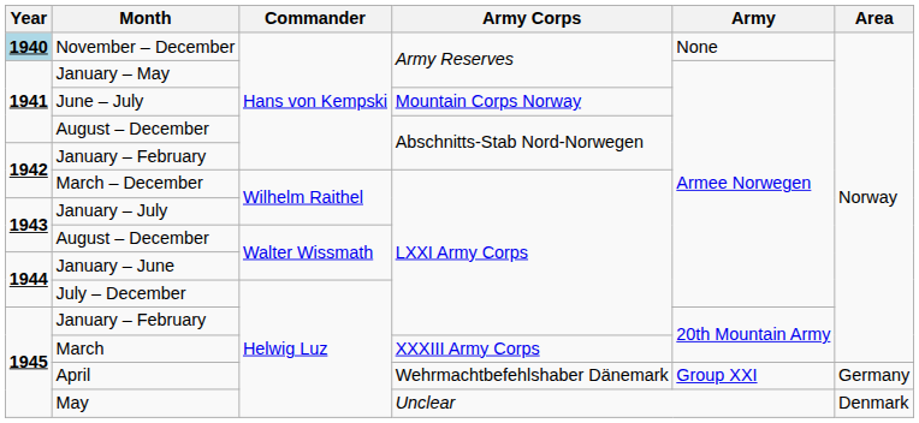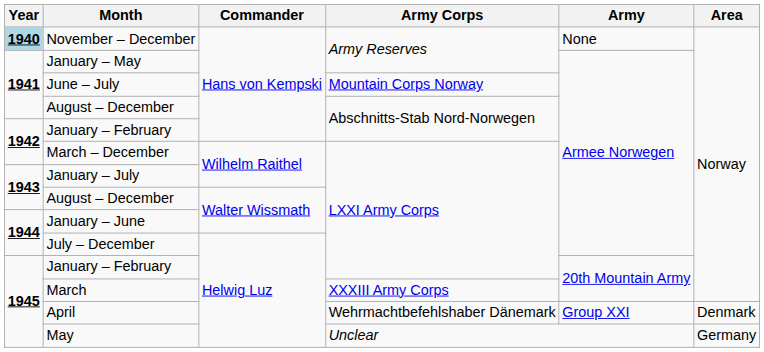 <table class="wikitable">
 <tr>
 <th>Year</th>
 <th>Month</th>
 <th>Commander</th>
 <th>Army Corps</th>
 <th>Army</th>
 <th>Area</th>
 </tr>
 <tr>
 <td style="background: lightblue;"><strong><u>1940</u></strong></td>
 <td>November – December</td>
 <td rowspan="5"><a href='#'>Hans von Kempski</a></td>
 <td rowspan="2"><em>Army Reserves</em></td>
 <td>None</td>
 <td rowspan="12">Norway</td>
 </tr>
 <tr>
 <td rowspan="3"><strong><u>1941</u></strong></td>
 <td>January – May</td>
 <td rowspan="9"><a href='#'>Armee Norwegen</a></td>
 </tr>
 <tr>
 <td>June – July</td>
 <td><a href='#'>Mountain Corps Norway</a></td>
 </tr>
 <tr>
 <td>August – December</td>
 <td rowspan="2">Abschnitts-Stab Nord-Norwegen</td>
 </tr>
 <tr>
 <td rowspan="2"><strong><u>1942</u></strong></td>
 <td>January – February</td>
 </tr>
 <tr>
 <td>March – December</td>
 <td rowspan="2"><a href='#'>Wilhelm Raithel</a></td>
 <td rowspan="6"><a href='#'>LXXI Army Corps</a></td>
 </tr>
 <tr>
 <td rowspan="2"><strong><u>1943</u></strong></td>
 <td>January – July</td>
 </tr>
 <tr>
 <td>August – December</td>
 <td rowspan="2"><a href='#'>Walter Wissmath</a></td>
 </tr>
 <tr>
 <td rowspan="2"><strong><u>1944</u></strong></td>
 <td>January – June</td>
 </tr>
 <tr>
 <td>July – December</td>
 <td rowspan="5"><a href='#'>Helwig Luz</a></td>
 </tr>
 <tr>
 <td rowspan="4"><strong><u>1945</u></strong></td>
 <td>January – February</td>
 <td rowspan="2"><a href='#'>20th Mountain Army</a></td>
 </tr>
 <tr>
 <td>March</td>
 <td><a href='#'>XXXIII Army Corps</a></td>
 </tr>
 <tr>
 <td>April</td>
 <td>Wehrmachtbefehlshaber Dänemark</td>
 <td><a href='#'>Group XXI</a></td>
-<td>Germany</td>
+<td>Denmark</td>
 </tr>
 <tr>
 <td>May</td>
 <td colspan="2"><em>Unclear</em></td>
-<td>Denmark</td>
+<td>Germany</td>
 </tr>
 </table>
